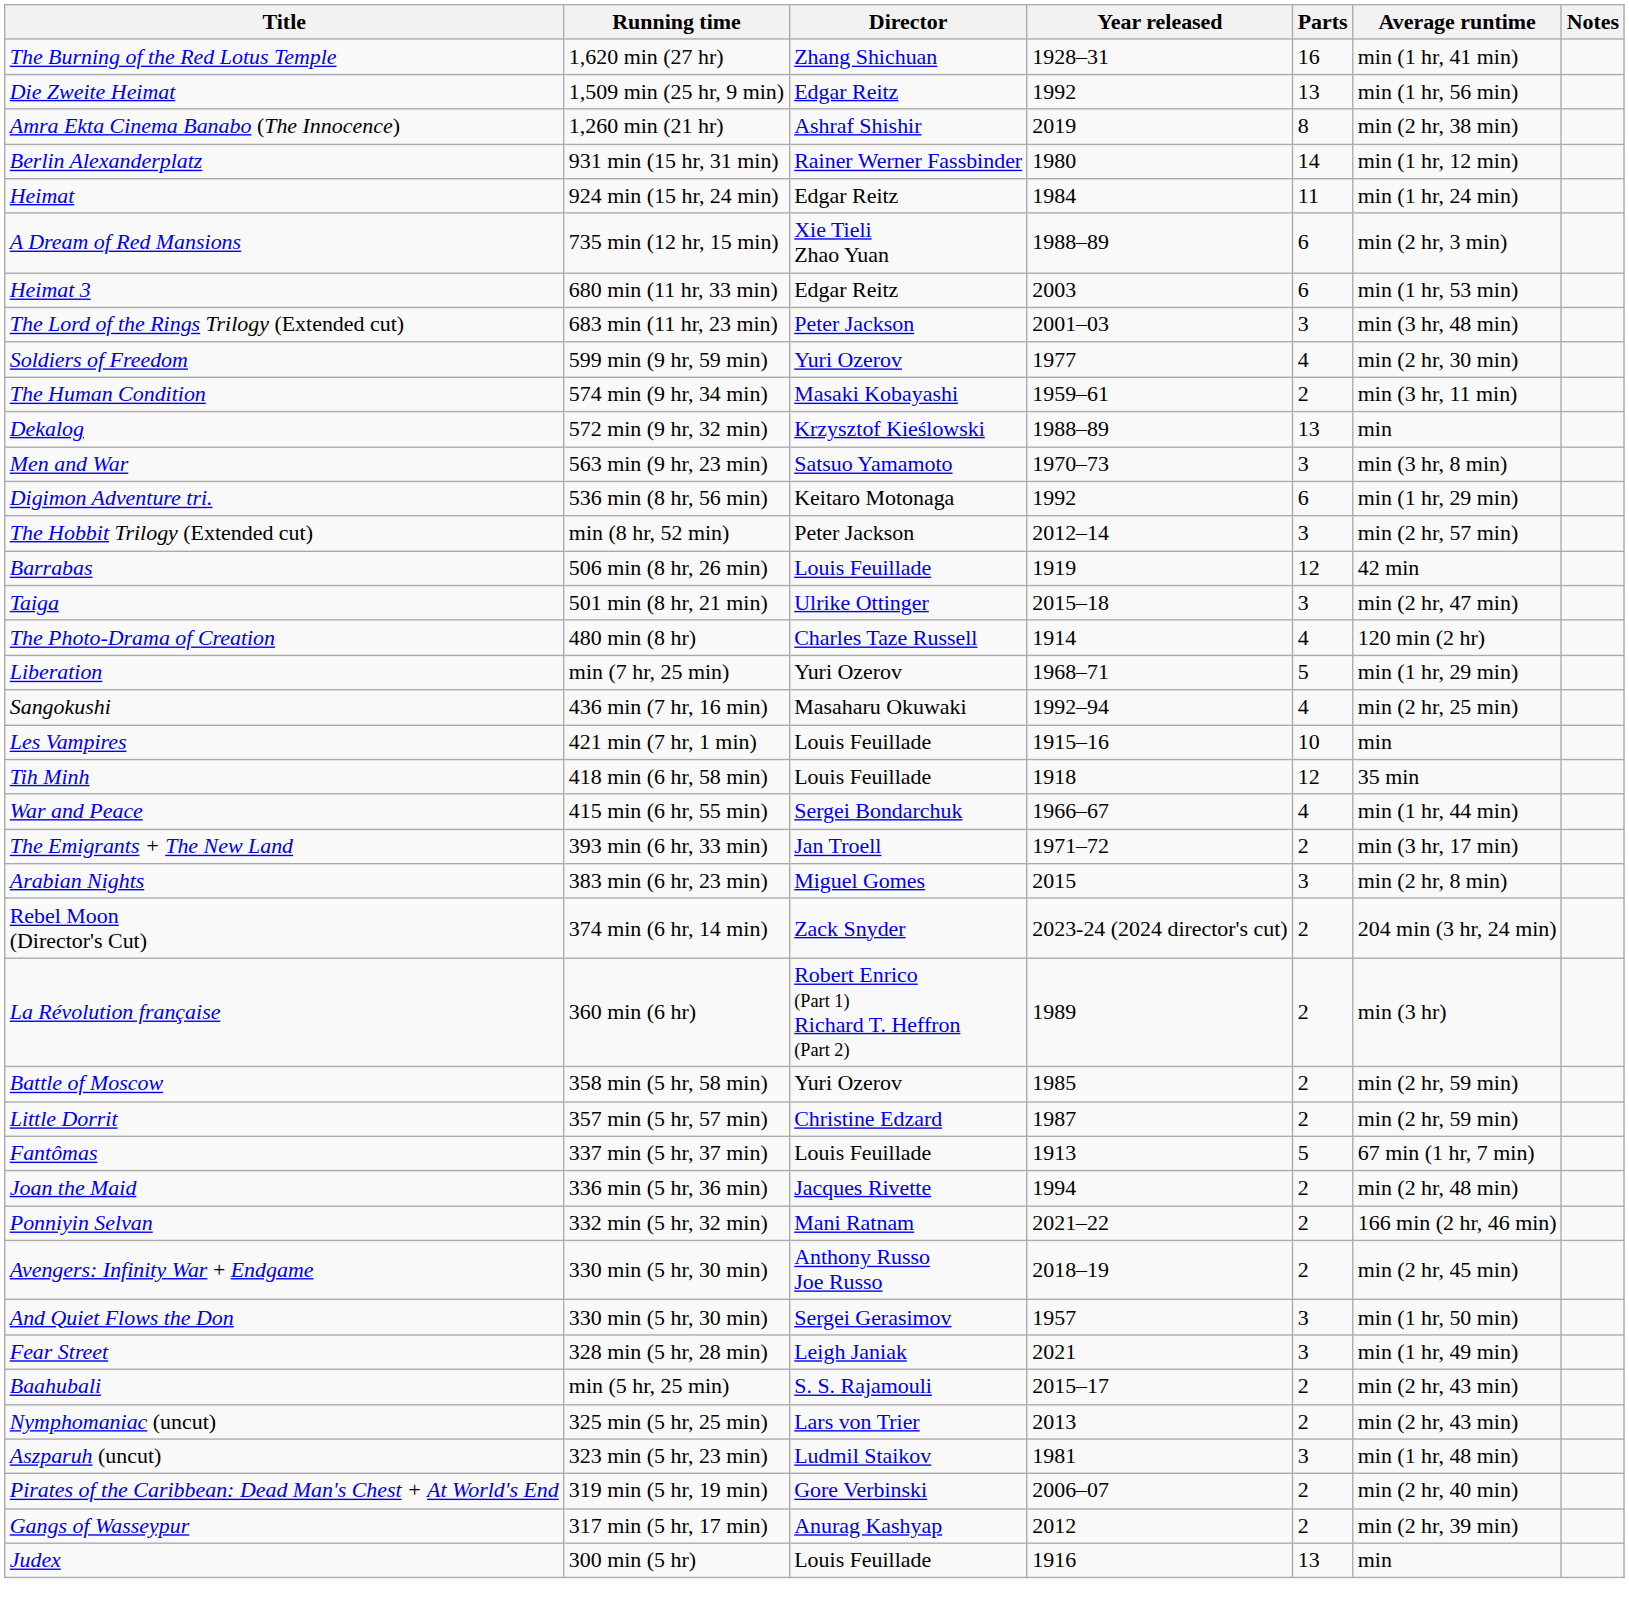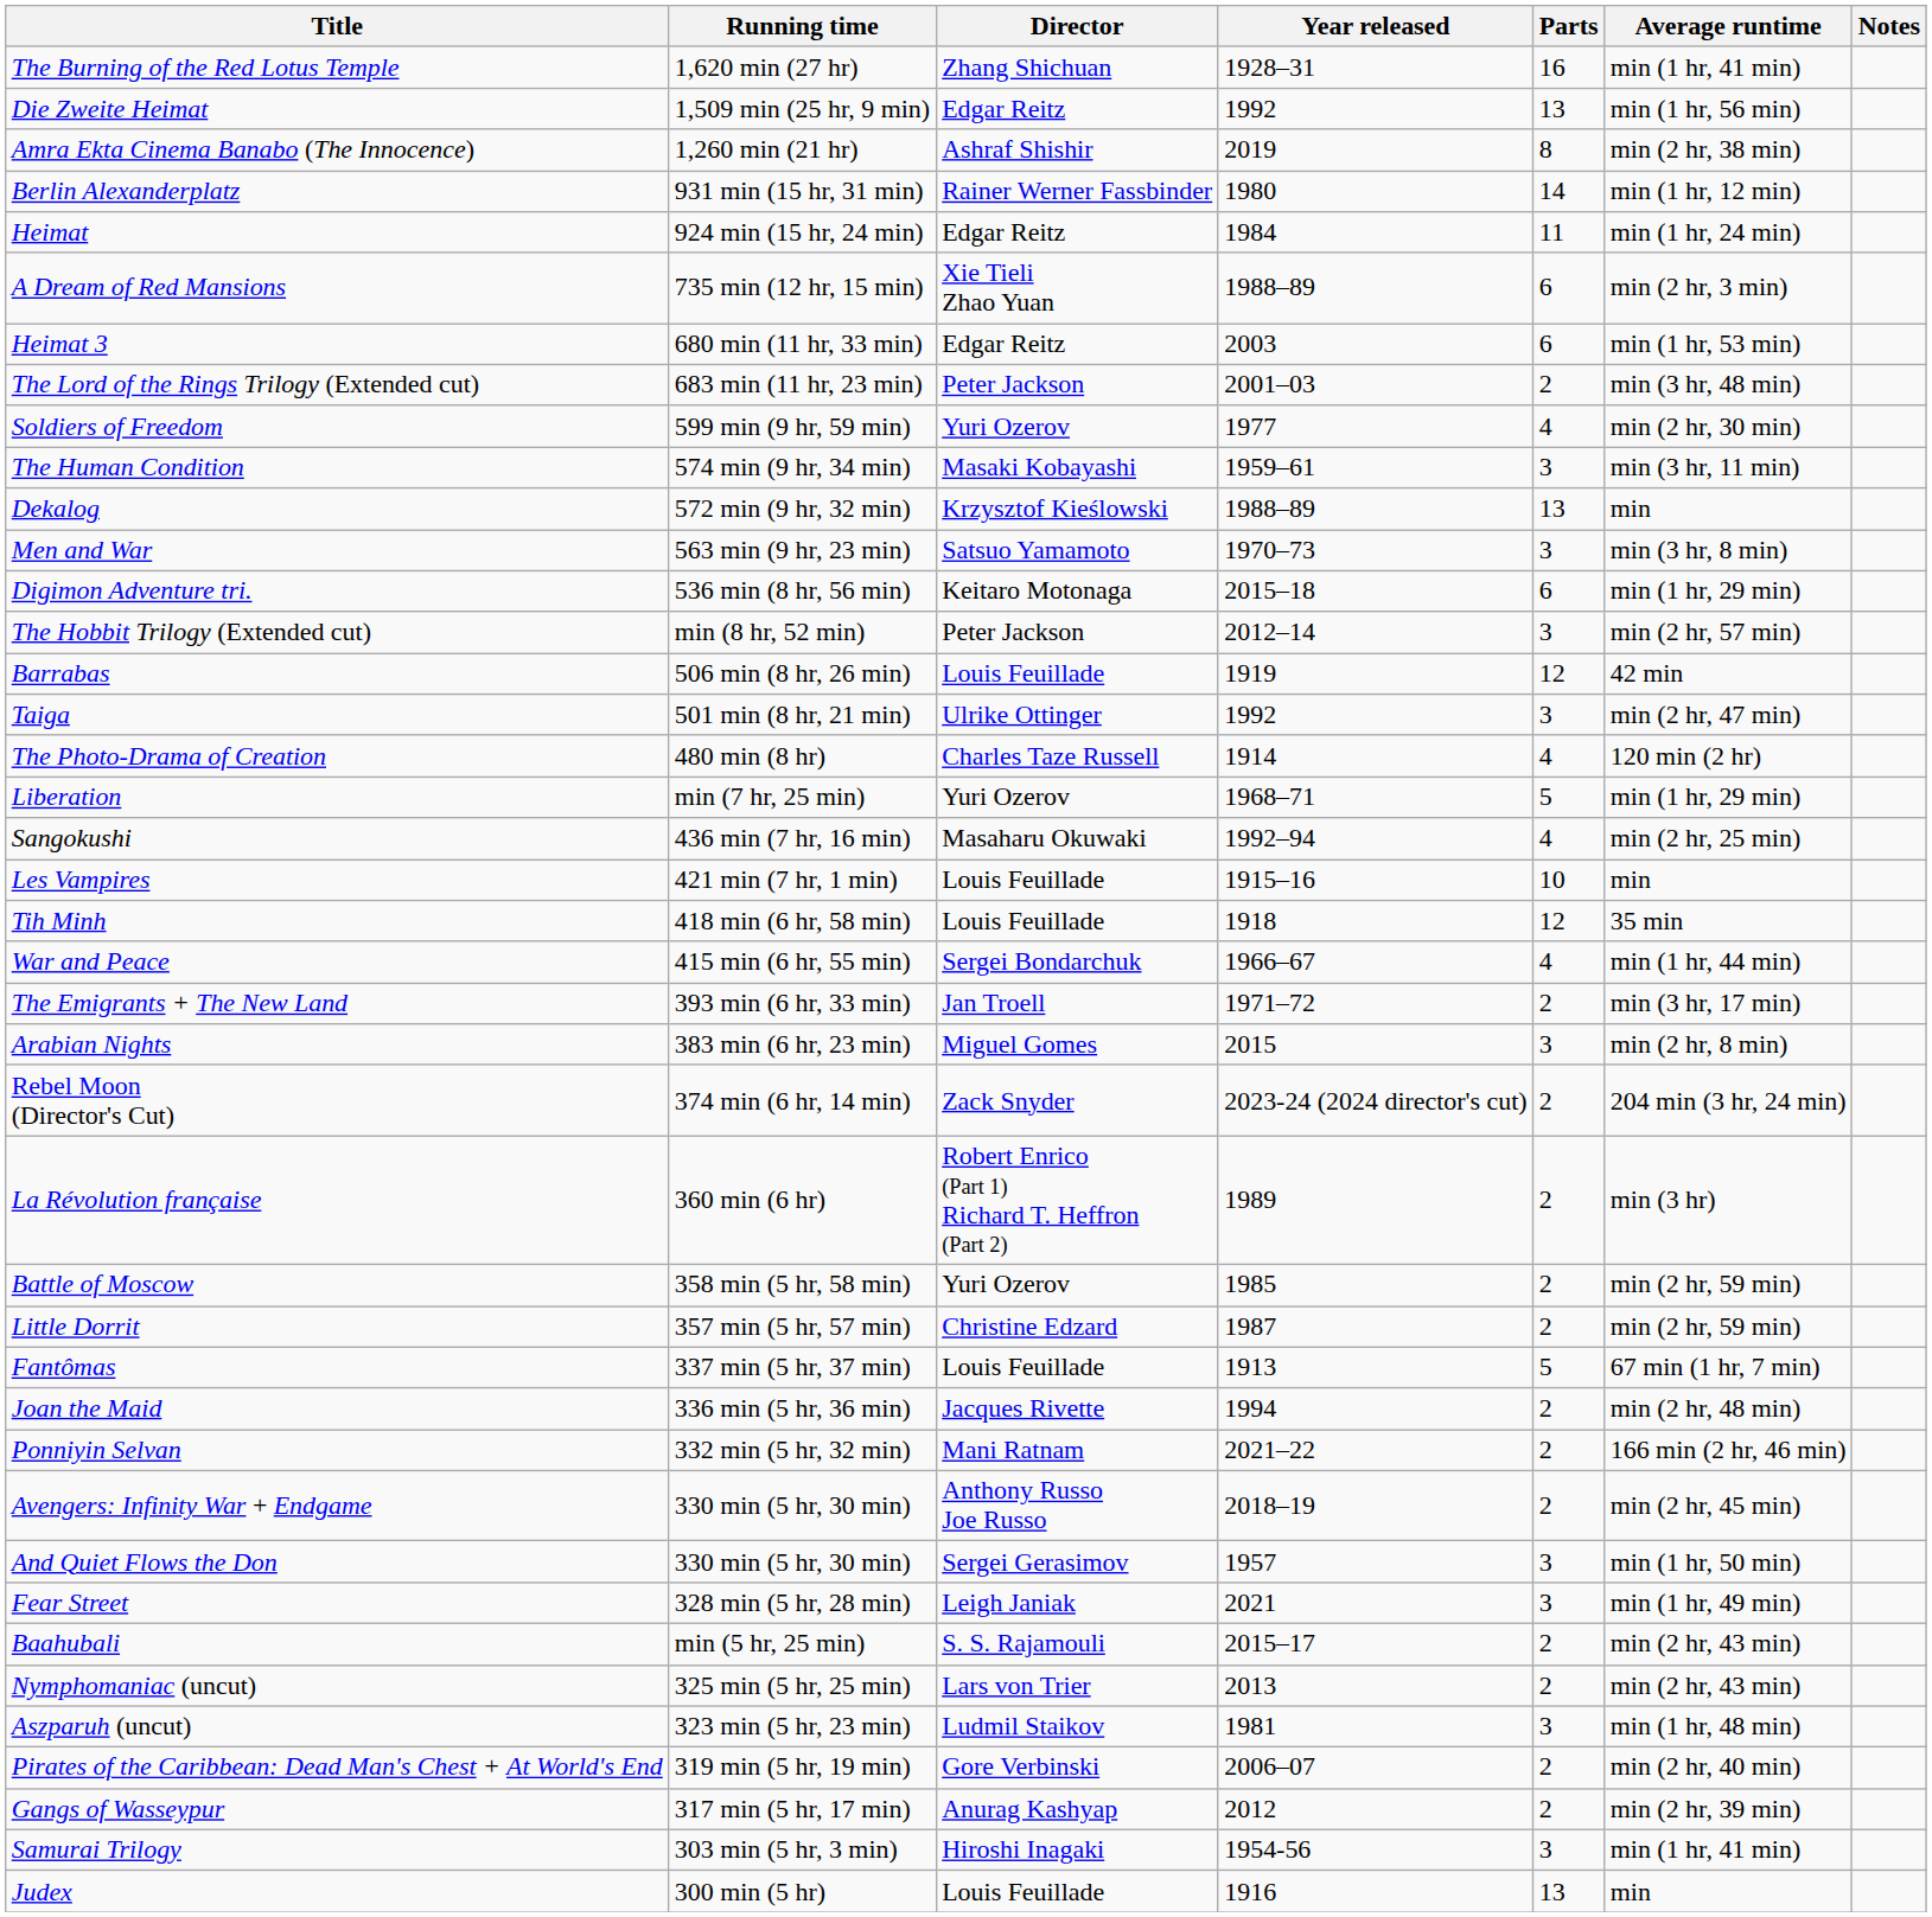 <table class="wikitable sortable">
 <tr>
 <th>Title</th>
 <th>Running time</th>
 <th>Director</th>
 <th>Year released</th>
 <th>Parts</th>
 <th>Average runtime</th>
 <th scope="col" class="unsortable">Notes</th>
 </tr>
 <tr>
 <td><em><a href='#'>The Burning of the Red Lotus Temple</a></em></td>
 <td>1,620 min (27 hr)</td>
 <td><a href='#'>Zhang Shichuan</a></td>
 <td>1928–31</td>
 <td>16</td>
 <td> min (1 hr, 41 min)</td>
 <td></td>
 </tr>
 <tr>
 <td><em><a href='#'>Die Zweite Heimat</a></em></td>
 <td>1,509 min (25 hr, 9 min)</td>
 <td><a href='#'>Edgar Reitz</a></td>
 <td>1992</td>
 <td>13</td>
 <td> min (1 hr, 56 min)</td>
 <td></td>
 </tr>
 <tr>
 <td><em><a href='#'>Amra Ekta Cinema Banabo</a></em> (<em>The Innocence</em>)</td>
 <td>1,260 min (21 hr)</td>
 <td><a href='#'>Ashraf Shishir</a></td>
 <td>2019</td>
 <td>8</td>
 <td> min (2 hr, 38 min)</td>
 <td></td>
 </tr>
 <tr>
 <td><a href='#'><em>Berlin Alexanderplatz</em></a></td>
 <td>931 min (15 hr, 31 min)</td>
 <td><a href='#'>Rainer Werner Fassbinder</a></td>
 <td>1980</td>
 <td>14</td>
 <td> min (1 hr, 12 min)</td>
 <td></td>
 </tr>
 <tr>
 <td><em><a href='#'>Heimat</a></em></td>
 <td>924 min (15 hr, 24 min)</td>
 <td>Edgar Reitz</td>
 <td>1984</td>
 <td>11</td>
 <td> min (1 hr, 24 min)</td>
 <td></td>
 </tr>
 <tr>
 <td><em><a href='#'>A Dream of Red Mansions</a></em></td>
 <td>735 min (12 hr, 15 min)</td>
 <td><a href='#'>Xie Tieli</a><br>Zhao Yuan</td>
 <td>1988–89</td>
 <td>6</td>
 <td> min (2 hr, 3 min)</td>
 <td></td>
 </tr>
 <tr>
 <td><em><a href='#'>Heimat 3</a></em></td>
 <td>680 min (11 hr, 33 min)</td>
 <td>Edgar Reitz</td>
 <td>2003</td>
 <td>6</td>
 <td> min (1 hr, 53 min)</td>
 <td></td>
 </tr>
 <tr>
 <td><em><a href='#'>The Lord of the Rings</a> Trilogy</em> (Extended cut)</td>
 <td>683 min (11 hr, 23 min)</td>
 <td><a href='#'>Peter Jackson</a></td>
 <td>2001–03</td>
-<td>3</td>
+<td>2</td>
 <td> min (3 hr, 48 min)</td>
 <td></td>
 </tr>
 <tr>
 <td><em><a href='#'>Soldiers of Freedom</a></em></td>
 <td>599 min (9 hr, 59 min)</td>
 <td><a href='#'>Yuri Ozerov</a></td>
 <td>1977</td>
 <td>4</td>
 <td> min (2 hr, 30 min)</td>
 <td></td>
 </tr>
 <tr>
 <td><em><a href='#'>The Human Condition</a></em></td>
 <td>574 min (9 hr, 34 min)</td>
 <td><a href='#'>Masaki Kobayashi</a></td>
 <td>1959–61</td>
-<td>2</td>
+<td>3</td>
 <td> min (3 hr, 11 min)</td>
 <td></td>
 </tr>
 <tr>
 <td><em><a href='#'>Dekalog</a></em></td>
 <td>572 min (9 hr, 32 min)</td>
 <td><a href='#'>Krzysztof Kieślowski</a></td>
 <td>1988–89</td>
 <td>13</td>
 <td> min</td>
 <td></td>
 </tr>
 <tr>
 <td><em><a href='#'>Men and War</a></em></td>
 <td>563 min (9 hr, 23 min)</td>
 <td><a href='#'>Satsuo Yamamoto</a></td>
 <td>1970–73</td>
 <td>3</td>
 <td> min (3 hr, 8 min)</td>
 <td></td>
 </tr>
 <tr>
 <td><em><a href='#'>Digimon Adventure tri.</a></em></td>
 <td>536 min (8 hr, 56 min)</td>
 <td>Keitaro Motonaga</td>
-<td>1992</td>
+<td>2015–18</td>
 <td>6</td>
 <td> min (1 hr, 29 min)</td>
 <td></td>
 </tr>
 <tr>
 <td><em><a href='#'>The Hobbit</a> Trilogy</em> (Extended cut)</td>
 <td> min (8 hr, 52 min)</td>
 <td>Peter Jackson</td>
 <td>2012–14</td>
 <td>3</td>
 <td> min (2 hr, 57 min)</td>
 <td></td>
 </tr>
 <tr>
 <td><em><a href='#'>Barrabas</a></em></td>
 <td>506 min (8 hr, 26 min)</td>
 <td><a href='#'>Louis Feuillade</a></td>
 <td>1919</td>
 <td>12</td>
 <td>42 min</td>
 <td></td>
 </tr>
 <tr>
 <td><em><a href='#'>Taiga</a></em></td>
 <td>501 min (8 hr, 21 min)</td>
 <td><a href='#'>Ulrike Ottinger</a></td>
-<td>2015–18</td>
+<td>1992</td>
 <td>3</td>
 <td> min (2 hr, 47 min)</td>
 <td></td>
 </tr>
 <tr>
 <td><em><a href='#'>The Photo-Drama of Creation</a></em></td>
 <td>480 min (8 hr)</td>
 <td><a href='#'>Charles Taze Russell</a></td>
 <td>1914</td>
 <td>4</td>
 <td>120 min (2 hr)</td>
 <td></td>
 </tr>
 <tr>
 <td><em><a href='#'>Liberation</a></em></td>
 <td> min (7 hr, 25 min)</td>
 <td>Yuri Ozerov</td>
 <td>1968–71</td>
 <td>5</td>
 <td> min (1 hr, 29 min)</td>
 <td></td>
 </tr>
 <tr>
 <td><em>Sangokushi</em> </td>
 <td>436 min (7 hr, 16 min)</td>
 <td>Masaharu Okuwaki</td>
 <td>1992–94</td>
 <td>4</td>
 <td> min (2 hr, 25 min)</td>
 <td></td>
 </tr>
 <tr>
 <td><em><a href='#'>Les Vampires</a></em></td>
 <td>421 min (7 hr, 1 min)</td>
 <td>Louis Feuillade</td>
 <td>1915–16</td>
 <td>10</td>
 <td> min</td>
 <td></td>
 </tr>
 <tr>
 <td><em><a href='#'>Tih Minh</a></em></td>
 <td>418 min (6 hr, 58 min)</td>
 <td>Louis Feuillade</td>
 <td>1918</td>
 <td>12</td>
 <td>35 min</td>
 <td></td>
 </tr>
 <tr>
 <td><em><a href='#'>War and Peace</a></em></td>
 <td>415 min (6 hr, 55 min)</td>
 <td><a href='#'>Sergei Bondarchuk</a></td>
 <td>1966–67</td>
 <td>4</td>
 <td> min (1 hr, 44 min)</td>
 <td></td>
 </tr>
 <tr>
 <td><em><a href='#'>The Emigrants</a> + <a href='#'>The New Land</a></em></td>
 <td>393 min (6 hr, 33 min)</td>
 <td><a href='#'>Jan Troell</a></td>
 <td>1971–72</td>
 <td>2</td>
 <td> min (3 hr, 17 min)</td>
 <td></td>
 </tr>
 <tr>
 <td><em><a href='#'>Arabian Nights</a></em></td>
 <td>383 min (6 hr, 23 min)</td>
 <td><a href='#'>Miguel Gomes</a></td>
 <td>2015</td>
 <td>3</td>
 <td> min (2 hr, 8 min)</td>
 <td></td>
 </tr>
 <tr>
 <td><a href='#'>Rebel Moon</a><br>(Director's Cut)</td>
 <td>374 min (6 hr, 14 min)</td>
 <td><a href='#'>Zack Snyder</a></td>
 <td>2023-24 (2024 director's cut)</td>
 <td>2</td>
 <td>204 min (3 hr, 24 min)</td>
 <td></td>
 </tr>
 <tr>
 <td><em><a href='#'>La Révolution française</a></em></td>
 <td>360 min (6 hr)</td>
 <td><a href='#'>Robert Enrico</a><br> <small>(Part 1)</small><br><a href='#'>Richard T. Heffron</a><br> <small>(Part 2)</small></td>
 <td>1989</td>
 <td>2</td>
 <td> min (3 hr)</td>
 <td></td>
 </tr>
 <tr>
 <td><a href='#'><em>Battle of Moscow</em></a></td>
 <td>358 min (5 hr, 58 min)</td>
 <td>Yuri Ozerov</td>
 <td>1985</td>
 <td>2</td>
 <td> min (2 hr, 59 min)</td>
 <td></td>
 </tr>
 <tr>
 <td><a href='#'><em>Little Dorrit</em></a></td>
 <td>357 min (5 hr, 57 min)</td>
 <td><a href='#'>Christine Edzard</a></td>
 <td>1987</td>
 <td>2</td>
 <td> min (2 hr, 59 min)</td>
 <td></td>
 </tr>
 <tr>
 <td><em><a href='#'>Fantômas</a></em></td>
 <td>337 min (5 hr, 37 min)</td>
 <td>Louis Feuillade</td>
 <td>1913</td>
 <td>5</td>
 <td>67 min (1 hr, 7 min)</td>
 <td></td>
 </tr>
 <tr>
 <td><em><a href='#'>Joan the Maid</a></em></td>
 <td>336 min (5 hr, 36 min)</td>
 <td><a href='#'>Jacques Rivette</a></td>
 <td>1994</td>
 <td>2</td>
 <td> min (2 hr, 48 min)</td>
 <td></td>
 </tr>
 <tr>
 <td><em><a href='#'>Ponniyin Selvan</a></em></td>
 <td>332 min (5 hr, 32 min)</td>
 <td><a href='#'>Mani Ratnam</a></td>
 <td>2021–22</td>
 <td>2</td>
 <td>166 min (2 hr, 46 min)</td>
 <td></td>
 </tr>
 <tr>
 <td><em><a href='#'>Avengers: Infinity War</a></em> + <em><a href='#'>Endgame</a></em></td>
 <td>330 min (5 hr, 30 min)</td>
 <td><a href='#'>Anthony Russo<br>Joe Russo</a></td>
 <td>2018–19</td>
 <td>2</td>
 <td> min (2 hr, 45 min)</td>
 <td></td>
 </tr>
 <tr>
 <td><em><a href='#'>And Quiet Flows the Don</a></em></td>
 <td>330 min (5 hr, 30 min)</td>
 <td><a href='#'>Sergei Gerasimov</a></td>
 <td>1957</td>
 <td>3</td>
 <td> min (1 hr, 50 min)</td>
 <td></td>
 </tr>
 <tr>
 <td><em><a href='#'>Fear Street</a></em></td>
 <td>328 min (5 hr, 28 min)</td>
 <td><a href='#'>Leigh Janiak</a></td>
 <td>2021</td>
 <td>3</td>
 <td> min (1 hr, 49 min)</td>
 <td></td>
 </tr>
 <tr>
 <td><a href='#'><em>Baahubali</em></a></td>
 <td> min (5 hr, 25 min)</td>
 <td><a href='#'>S. S. Rajamouli</a></td>
 <td>2015–17</td>
 <td>2</td>
 <td> min (2 hr, 43 min)</td>
 <td></td>
 </tr>
 <tr>
 <td><em><a href='#'>Nymphomaniac</a></em> (uncut)</td>
 <td>325 min (5 hr, 25 min)</td>
 <td><a href='#'>Lars von Trier</a></td>
 <td>2013</td>
 <td>2</td>
 <td> min (2 hr, 43 min)</td>
 <td></td>
 </tr>
 <tr>
 <td><em><a href='#'>Aszparuh</a></em> (uncut)</td>
 <td>323 min (5 hr, 23 min)</td>
 <td><a href='#'>Ludmil Staikov</a></td>
 <td>1981</td>
 <td>3</td>
 <td> min (1 hr, 48 min)</td>
 <td></td>
 </tr>
 <tr>
 <td><em><a href='#'>Pirates of the Caribbean: Dead Man's Chest</a> + <a href='#'>At World's End</a></em></td>
 <td>319 min (5 hr, 19 min)</td>
 <td><a href='#'>Gore Verbinski</a></td>
 <td>2006–07</td>
 <td>2</td>
 <td> min (2 hr, 40 min)</td>
 <td></td>
 </tr>
 <tr>
 <td><em><a href='#'>Gangs of Wasseypur</a></em></td>
 <td>317 min (5 hr, 17 min)</td>
 <td><a href='#'>Anurag Kashyap</a></td>
 <td>2012</td>
 <td>2</td>
 <td> min (2 hr, 39 min)</td>
 <td></td>
 </tr>
 <tr>
+<td><em><a href='#'>Samurai Trilogy</a></em></td>
+<td>303 min (5 hr, 3 min)</td>
+<td><a href='#'>Hiroshi Inagaki</a></td>
+<td>1954-56</td>
+<td>3</td>
+<td> min (1 hr, 41 min)</td>
+<td></td>
+</tr>
+<tr>
 <td><em><a href='#'>Judex</a></em></td>
 <td>300 min (5 hr)</td>
 <td>Louis Feuillade</td>
 <td>1916</td>
 <td>13</td>
 <td> min</td>
 <td></td>
 </tr>
 </table>
